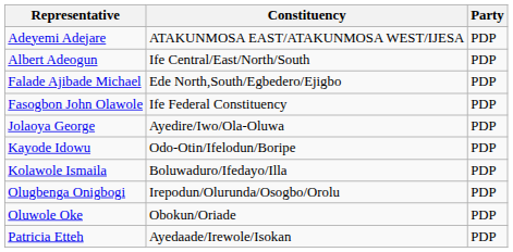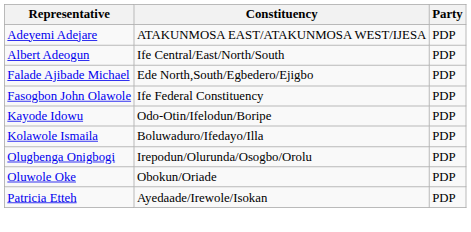 <table class="wikitable" border="1">
 <tr>
 <th>Representative</th>
 <th>Constituency</th>
 <th>Party</th>
 </tr>
 <tr>
 <td><a href='#'>Adeyemi Adejare</a></td>
 <td>ATAKUNMOSA EAST/ATAKUNMOSA WEST/IJESA</td>
 <td>PDP</td>
 </tr>
 <tr>
 <td><a href='#'>Albert Adeogun</a></td>
 <td>Ife Central/East/North/South</td>
 <td>PDP</td>
 </tr>
 <tr>
 <td><a href='#'>Falade Ajibade Michael</a></td>
 <td>Ede North,South/Egbedero/Ejigbo</td>
 <td>PDP</td>
 </tr>
 <tr>
 <td><a href='#'>Fasogbon John Olawole</a></td>
 <td>Ife Federal Constituency</td>
-<td>PDP</td>
-</tr>
-<tr>
-<td><a href='#'>Jolaoya George</a></td>
-<td>Ayedire/Iwo/Ola-Oluwa</td>
 <td>PDP</td>
 </tr>
 <tr>
 <td><a href='#'>Kayode Idowu</a></td>
 <td>Odo-Otin/Ifelodun/Boripe</td>
 <td>PDP</td>
 </tr>
 <tr>
 <td><a href='#'>Kolawole Ismaila</a></td>
 <td>Boluwaduro/Ifedayo/Illa</td>
 <td>PDP</td>
 </tr>
 <tr>
 <td><a href='#'>Olugbenga Onigbogi</a></td>
 <td>Irepodun/Olurunda/Osogbo/Orolu</td>
 <td>PDP</td>
 </tr>
 <tr>
 <td><a href='#'>Oluwole Oke</a></td>
 <td>Obokun/Oriade</td>
 <td>PDP</td>
 </tr>
 <tr>
 <td><a href='#'>Patricia Etteh</a></td>
 <td>Ayedaade/Irewole/Isokan</td>
 <td>PDP</td>
 </tr>
 </table>
